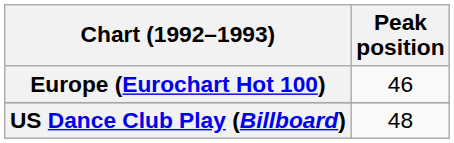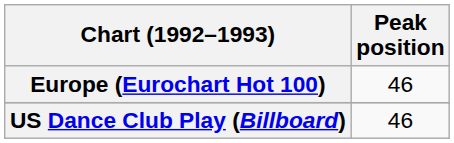 <table class="wikitable sortable plainrowheaders" style="text-align:center">
 <tr>
 <th>Chart (1992–1993)</th>
 <th>Peak<br>position</th>
 </tr>
 <tr>
 <th scope="row">Europe (<a href='#'>Eurochart Hot 100</a>)</th>
 <td>46</td>
 </tr>
 <tr>
 </tr>
 <tr>
 </tr>
 <tr>
 <th scope="row">US <a href='#'>Dance Club Play</a> (<em><a href='#'>Billboard</a></em>)</th>
-<td>48</td>
+<td>46</td>
 </tr>
 </table>
